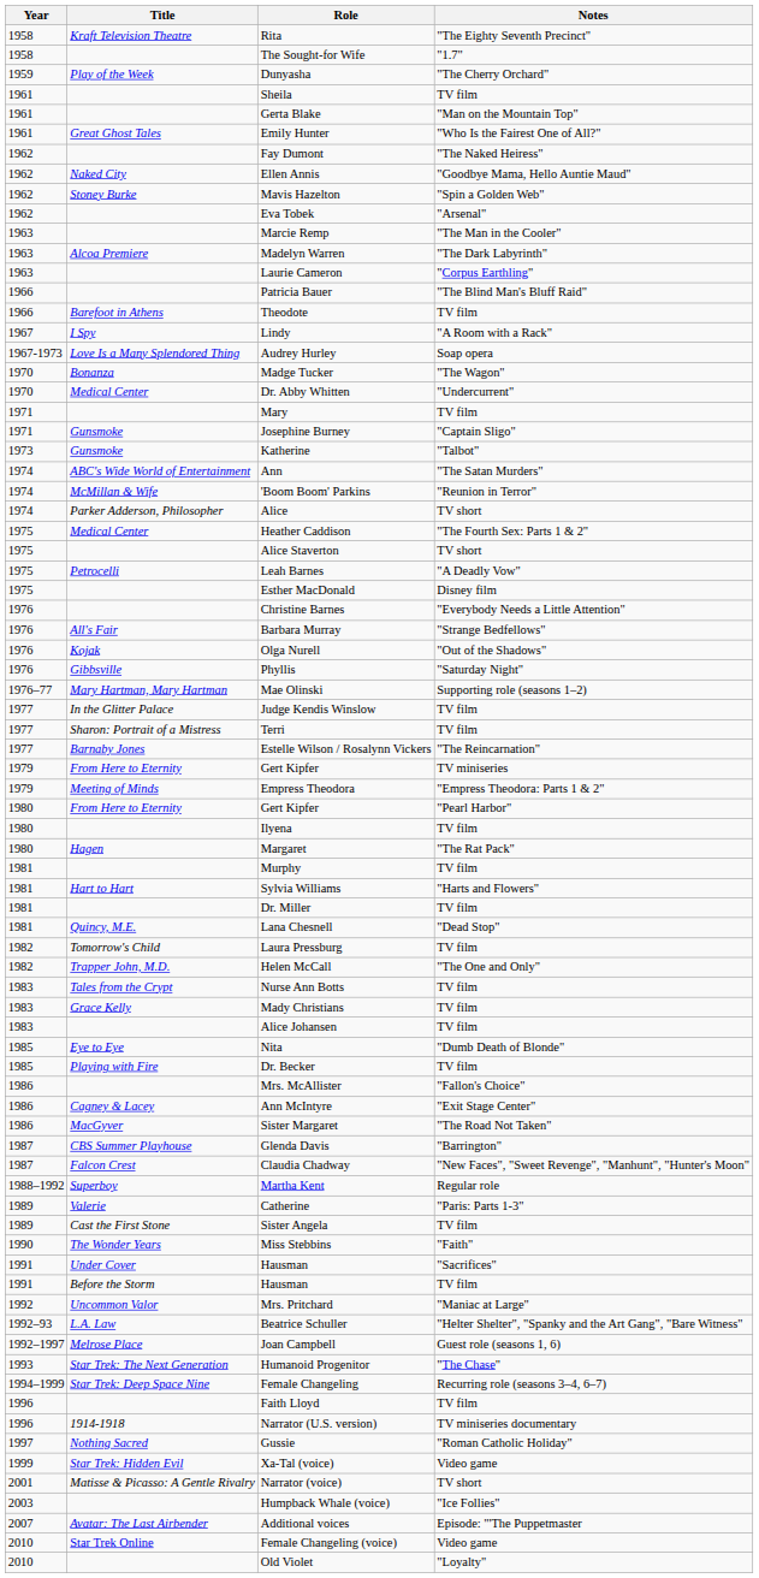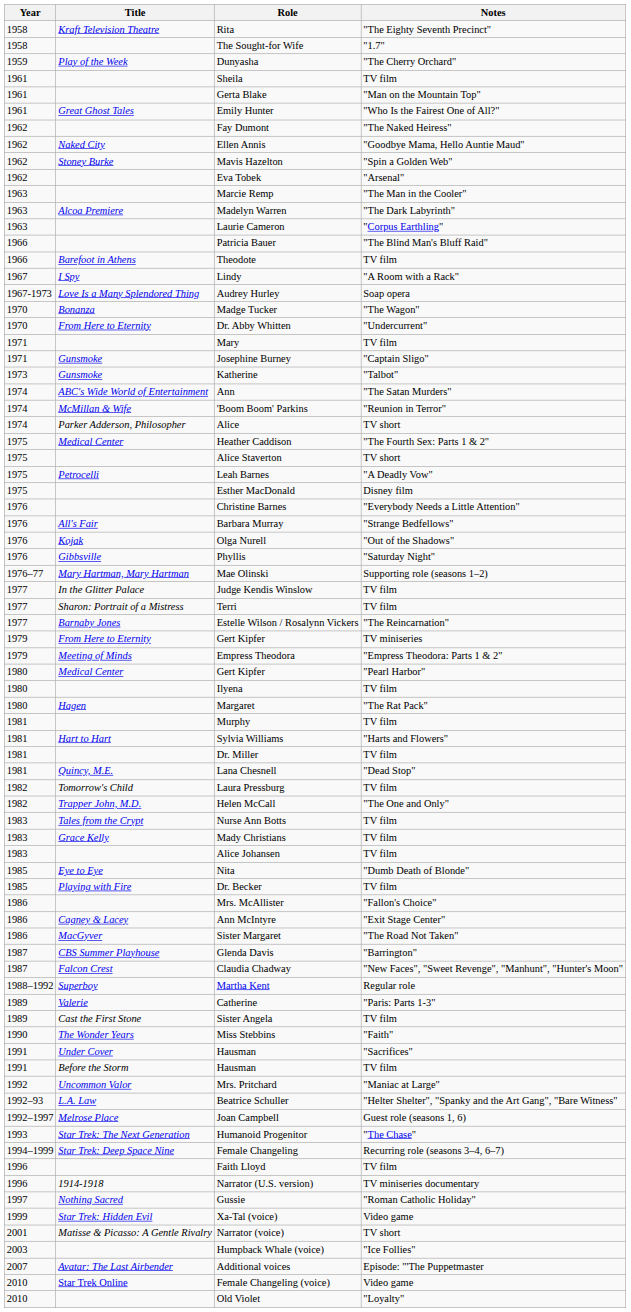 <table class="wikitable sortable">
 <tr>
 <th>Year</th>
 <th>Title</th>
 <th>Role</th>
 <th class="unsortable">Notes</th>
 </tr>
 <tr>
 <td>1958</td>
 <td><em><a href='#'>Kraft Television Theatre</a></em></td>
 <td>Rita</td>
 <td>"The Eighty Seventh Precinct"</td>
 </tr>
 <tr>
 <td>1958</td>
 <td><em></em></td>
 <td>The Sought-for Wife</td>
 <td>"1.7"</td>
 </tr>
 <tr>
 <td>1959</td>
 <td><em><a href='#'>Play of the Week</a></em></td>
 <td>Dunyasha</td>
 <td>"The Cherry Orchard"</td>
 </tr>
 <tr>
 <td>1961</td>
 <td><em></em></td>
 <td>Sheila</td>
 <td>TV film</td>
 </tr>
 <tr>
 <td>1961</td>
 <td><em></em></td>
 <td>Gerta Blake</td>
 <td>"Man on the Mountain Top"</td>
 </tr>
 <tr>
 <td>1961</td>
 <td><em><a href='#'>Great Ghost Tales</a></em></td>
 <td>Emily Hunter</td>
 <td>"Who Is the Fairest One of All?"</td>
 </tr>
 <tr>
 <td>1962</td>
 <td><em></em></td>
 <td>Fay Dumont</td>
 <td>"The Naked Heiress"</td>
 </tr>
 <tr>
 <td>1962</td>
 <td><em><a href='#'>Naked City</a></em></td>
 <td>Ellen Annis</td>
 <td>"Goodbye Mama, Hello Auntie Maud"</td>
 </tr>
 <tr>
 <td>1962</td>
 <td><em><a href='#'>Stoney Burke</a></em></td>
 <td>Mavis Hazelton</td>
 <td>"Spin a Golden Web"</td>
 </tr>
 <tr>
 <td>1962</td>
 <td><em></em></td>
 <td>Eva Tobek</td>
 <td>"Arsenal"</td>
 </tr>
 <tr>
 <td>1963</td>
 <td><em></em></td>
 <td>Marcie Remp</td>
 <td>"The Man in the Cooler"</td>
 </tr>
 <tr>
 <td>1963</td>
 <td><em><a href='#'>Alcoa Premiere</a></em></td>
 <td>Madelyn Warren</td>
 <td>"The Dark Labyrinth"</td>
 </tr>
 <tr>
 <td>1963</td>
 <td><em></em></td>
 <td>Laurie Cameron</td>
 <td>"<a href='#'>Corpus Earthling</a>"</td>
 </tr>
 <tr>
 <td>1966</td>
 <td><em></em></td>
 <td>Patricia Bauer</td>
 <td>"The Blind Man's Bluff Raid"</td>
 </tr>
 <tr>
 <td>1966</td>
 <td><em><a href='#'>Barefoot in Athens</a></em></td>
 <td>Theodote</td>
 <td>TV film</td>
 </tr>
 <tr>
 <td>1967</td>
 <td><em><a href='#'>I Spy</a></em></td>
 <td>Lindy</td>
 <td>"A Room with a Rack"</td>
 </tr>
 <tr>
 <td>1967-1973</td>
 <td><em><a href='#'>Love Is a Many Splendored Thing</a></em></td>
 <td>Audrey Hurley</td>
 <td>Soap opera</td>
 </tr>
 <tr>
 <td>1970</td>
 <td><em><a href='#'>Bonanza</a></em></td>
 <td>Madge Tucker</td>
 <td>"The Wagon"</td>
 </tr>
 <tr>
 <td>1970</td>
-<td><em><a href='#'>Medical Center</a></em></td>
+<td><em><a href='#'>From Here to Eternity</a></em></td>
 <td>Dr. Abby Whitten</td>
 <td>"Undercurrent"</td>
 </tr>
 <tr>
 <td>1971</td>
 <td><em></em></td>
 <td>Mary</td>
 <td>TV film</td>
 </tr>
 <tr>
 <td>1971</td>
 <td><em><a href='#'>Gunsmoke</a></em></td>
 <td>Josephine Burney</td>
 <td>"Captain Sligo"</td>
 </tr>
 <tr>
 <td>1973</td>
 <td><em><a href='#'>Gunsmoke</a></em></td>
 <td>Katherine</td>
 <td>"Talbot"</td>
 </tr>
 <tr>
 <td>1974</td>
 <td><em><a href='#'>ABC's Wide World of Entertainment</a></em></td>
 <td>Ann</td>
 <td>"The Satan Murders"</td>
 </tr>
 <tr>
 <td>1974</td>
 <td><em><a href='#'>McMillan & Wife</a></em></td>
 <td>'Boom Boom' Parkins</td>
 <td>"Reunion in Terror"</td>
 </tr>
 <tr>
 <td>1974</td>
 <td><em>Parker Adderson, Philosopher</em></td>
 <td>Alice</td>
 <td>TV short</td>
 </tr>
 <tr>
 <td>1975</td>
 <td><em><a href='#'>Medical Center</a></em></td>
 <td>Heather Caddison</td>
 <td>"The Fourth Sex: Parts 1 & 2"</td>
 </tr>
 <tr>
 <td>1975</td>
 <td><em></em></td>
 <td>Alice Staverton</td>
 <td>TV short</td>
 </tr>
 <tr>
 <td>1975</td>
 <td><em><a href='#'>Petrocelli</a></em></td>
 <td>Leah Barnes</td>
 <td>"A Deadly Vow"</td>
 </tr>
 <tr>
 <td>1975</td>
 <td><em></em></td>
 <td>Esther MacDonald</td>
 <td>Disney film</td>
 </tr>
 <tr>
 <td>1976</td>
 <td><em></em></td>
 <td>Christine Barnes</td>
 <td>"Everybody Needs a Little Attention"</td>
 </tr>
 <tr>
 <td>1976</td>
 <td><em><a href='#'>All's Fair</a></em></td>
 <td>Barbara Murray</td>
 <td>"Strange Bedfellows"</td>
 </tr>
 <tr>
 <td>1976</td>
 <td><em><a href='#'>Kojak</a></em></td>
 <td>Olga Nurell</td>
 <td>"Out of the Shadows"</td>
 </tr>
 <tr>
 <td>1976</td>
 <td><em><a href='#'>Gibbsville</a></em></td>
 <td>Phyllis</td>
 <td>"Saturday Night"</td>
 </tr>
 <tr>
 <td>1976–77</td>
 <td><em><a href='#'>Mary Hartman, Mary Hartman</a></em></td>
 <td>Mae Olinski</td>
 <td>Supporting role (seasons 1–2)</td>
 </tr>
 <tr>
 <td>1977</td>
 <td><em>In the Glitter Palace</em></td>
 <td>Judge Kendis Winslow</td>
 <td>TV film</td>
 </tr>
 <tr>
 <td>1977</td>
 <td><em>Sharon: Portrait of a Mistress</em></td>
 <td>Terri</td>
 <td>TV film</td>
 </tr>
 <tr>
 <td>1977</td>
 <td><em><a href='#'>Barnaby Jones</a></em></td>
 <td>Estelle Wilson / Rosalynn Vickers</td>
 <td>"The Reincarnation"</td>
 </tr>
 <tr>
 <td>1979</td>
 <td><em><a href='#'>From Here to Eternity</a></em></td>
 <td>Gert Kipfer</td>
 <td>TV miniseries</td>
 </tr>
 <tr>
 <td>1979</td>
 <td><em><a href='#'>Meeting of Minds</a></em></td>
 <td>Empress Theodora</td>
 <td>"Empress Theodora: Parts 1 & 2"</td>
 </tr>
 <tr>
 <td>1980</td>
-<td><em><a href='#'>From Here to Eternity</a></em></td>
+<td><em><a href='#'>Medical Center</a></em></td>
 <td>Gert Kipfer</td>
 <td>"Pearl Harbor"</td>
 </tr>
 <tr>
 <td>1980</td>
 <td><em></em></td>
 <td>Ilyena</td>
 <td>TV film</td>
 </tr>
 <tr>
 <td>1980</td>
 <td><em><a href='#'>Hagen</a></em></td>
 <td>Margaret</td>
 <td>"The Rat Pack"</td>
 </tr>
 <tr>
 <td>1981</td>
 <td><em></em></td>
 <td>Murphy</td>
 <td>TV film</td>
 </tr>
 <tr>
 <td>1981</td>
 <td><em><a href='#'>Hart to Hart</a></em></td>
 <td>Sylvia Williams</td>
 <td>"Harts and Flowers"</td>
 </tr>
 <tr>
 <td>1981</td>
 <td><em></em></td>
 <td>Dr. Miller</td>
 <td>TV film</td>
 </tr>
 <tr>
 <td>1981</td>
 <td><em><a href='#'>Quincy, M.E.</a></em></td>
 <td>Lana Chesnell</td>
 <td>"Dead Stop"</td>
 </tr>
 <tr>
 <td>1982</td>
 <td><em>Tomorrow's Child</em></td>
 <td>Laura Pressburg</td>
 <td>TV film</td>
 </tr>
 <tr>
 <td>1982</td>
 <td><em><a href='#'>Trapper John, M.D.</a></em></td>
 <td>Helen McCall</td>
 <td>"The One and Only"</td>
 </tr>
 <tr>
 <td>1983</td>
 <td><em><a href='#'>Tales from the Crypt</a></em></td>
 <td>Nurse Ann Botts</td>
 <td>TV film</td>
 </tr>
 <tr>
 <td>1983</td>
 <td><em><a href='#'>Grace Kelly</a></em></td>
 <td>Mady Christians</td>
 <td>TV film</td>
 </tr>
 <tr>
 <td>1983</td>
 <td><em></em></td>
 <td>Alice Johansen</td>
 <td>TV film</td>
 </tr>
 <tr>
 <td>1985</td>
 <td><em><a href='#'>Eye to Eye</a></em></td>
 <td>Nita</td>
 <td>"Dumb Death of Blonde"</td>
 </tr>
 <tr>
 <td>1985</td>
 <td><em><a href='#'>Playing with Fire</a></em></td>
 <td>Dr. Becker</td>
 <td>TV film</td>
 </tr>
 <tr>
 <td>1986</td>
 <td><em></em></td>
 <td>Mrs. McAllister</td>
 <td>"Fallon's Choice"</td>
 </tr>
 <tr>
 <td>1986</td>
 <td><em><a href='#'>Cagney & Lacey</a></em></td>
 <td>Ann McIntyre</td>
 <td>"Exit Stage Center"</td>
 </tr>
 <tr>
 <td>1986</td>
 <td><em><a href='#'>MacGyver</a></em></td>
 <td>Sister Margaret</td>
 <td>"The Road Not Taken"</td>
 </tr>
 <tr>
 <td>1987</td>
 <td><em><a href='#'>CBS Summer Playhouse</a></em></td>
 <td>Glenda Davis</td>
 <td>"Barrington"</td>
 </tr>
 <tr>
 <td>1987</td>
 <td><em><a href='#'>Falcon Crest</a></em></td>
 <td>Claudia Chadway</td>
 <td>"New Faces", "Sweet Revenge", "Manhunt", "Hunter's Moon"</td>
 </tr>
 <tr>
 <td>1988–1992</td>
 <td><em><a href='#'>Superboy</a></em></td>
 <td><a href='#'>Martha Kent</a></td>
 <td>Regular role</td>
 </tr>
 <tr>
 <td>1989</td>
 <td><em><a href='#'>Valerie</a></em></td>
 <td>Catherine</td>
 <td>"Paris: Parts 1-3"</td>
 </tr>
 <tr>
 <td>1989</td>
 <td><em>Cast the First Stone</em></td>
 <td>Sister Angela</td>
 <td>TV film</td>
 </tr>
 <tr>
 <td>1990</td>
 <td><em><a href='#'>The Wonder Years</a></em></td>
 <td>Miss Stebbins</td>
 <td>"Faith"</td>
 </tr>
 <tr>
 <td>1991</td>
 <td><em><a href='#'>Under Cover</a></em></td>
 <td>Hausman</td>
 <td>"Sacrifices"</td>
 </tr>
 <tr>
 <td>1991</td>
 <td><em>Before the Storm</em></td>
 <td>Hausman</td>
 <td>TV film</td>
 </tr>
 <tr>
 <td>1992</td>
 <td><em><a href='#'>Uncommon Valor</a></em></td>
 <td>Mrs. Pritchard</td>
 <td>"Maniac at Large"</td>
 </tr>
 <tr>
 <td>1992–93</td>
 <td><em><a href='#'>L.A. Law</a></em></td>
 <td>Beatrice Schuller</td>
 <td>"Helter Shelter", "Spanky and the Art Gang", "Bare Witness"</td>
 </tr>
 <tr>
 <td>1992–1997</td>
 <td><em><a href='#'>Melrose Place</a></em></td>
 <td>Joan Campbell</td>
 <td>Guest role (seasons 1, 6)</td>
 </tr>
 <tr>
 <td>1993</td>
 <td><em><a href='#'>Star Trek: The Next Generation</a></em></td>
 <td>Humanoid Progenitor</td>
 <td>"<a href='#'>The Chase</a>"</td>
 </tr>
 <tr>
 <td>1994–1999</td>
 <td><em><a href='#'>Star Trek: Deep Space Nine</a></em></td>
 <td>Female Changeling</td>
 <td>Recurring role (seasons 3–4, 6–7)</td>
 </tr>
 <tr>
 <td>1996</td>
 <td><em></em></td>
 <td>Faith Lloyd</td>
 <td>TV film</td>
 </tr>
 <tr>
 <td>1996</td>
 <td><em>1914-1918</em></td>
 <td>Narrator (U.S. version)</td>
 <td>TV miniseries documentary</td>
 </tr>
 <tr>
 <td>1997</td>
 <td><em><a href='#'>Nothing Sacred</a></em></td>
 <td>Gussie</td>
 <td>"Roman Catholic Holiday"</td>
 </tr>
 <tr>
 <td>1999</td>
 <td><em><a href='#'>Star Trek: Hidden Evil</a></em></td>
 <td>Xa-Tal (voice)</td>
 <td>Video game</td>
 </tr>
 <tr>
 <td>2001</td>
 <td><em>Matisse & Picasso: A Gentle Rivalry</em></td>
 <td>Narrator (voice)</td>
 <td>TV short</td>
 </tr>
 <tr>
 <td>2003</td>
 <td><em></em></td>
 <td>Humpback Whale (voice)</td>
 <td>"Ice Follies"</td>
 </tr>
 <tr>
 <td>2007</td>
 <td><em><a href='#'>Avatar: The Last Airbender</a></em></td>
 <td>Additional voices</td>
 <td>Episode: "'The Puppetmaster<em></td>
 </tr>
 <tr>
 <td>2010</td>
 <td></em><a href='#'>Star Trek Online</a><em></td>
 <td>Female Changeling (voice)</td>
 <td>Video game</td>
 </tr>
 <tr>
 <td>2010</td>
 <td></em><em></td>
 <td>Old Violet</td>
 <td>"Loyalty"</td>
 </tr>
 </table>
